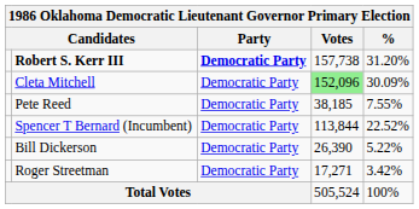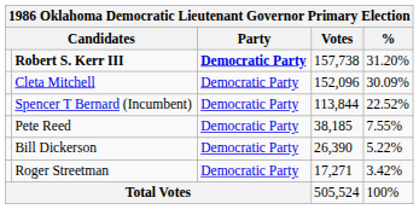 <table class="wikitable">
 <tr>
 <th colspan="5"><strong>1986 Oklahoma Democratic Lieutenant Governor  Primary Election</strong></th>
 </tr>
 <tr>
 <th colspan="2">Candidates</th>
 <th>Party</th>
 <th>Votes</th>
 <th>%</th>
 </tr>
 <tr>
 <td></td>
 <td><strong>Robert S. Kerr III</strong></td>
 <td><strong><a href='#'>Democratic Party</a></strong></td>
 <td>157,738</td>
 <td>31.20%</td>
 </tr>
 <tr>
 <td></td>
 <td><a href='#'>Cleta Mitchell</a></td>
 <td><a href='#'>Democratic Party</a></td>
-<td style="background: lightgreen;">152,096</td>
+<td>152,096</td>
 <td>30.09%</td>
+</tr>
+<tr>
+<td></td>
+<td><a href='#'>Spencer T Bernard</a> (Incumbent)</td>
+<td><a href='#'>Democratic Party</a></td>
+<td>113,844</td>
+<td>22.52%</td>
 </tr>
 <tr>
 <td></td>
 <td>Pete Reed</td>
 <td><a href='#'>Democratic Party</a></td>
 <td>38,185</td>
 <td>7.55%</td>
-</tr>
-<tr>
-<td></td>
-<td><a href='#'>Spencer T Bernard</a> (Incumbent)</td>
-<td><a href='#'>Democratic Party</a></td>
-<td>113,844</td>
-<td>22.52%</td>
 </tr>
 <tr>
 <td></td>
 <td>Bill Dickerson</td>
 <td><a href='#'>Democratic Party</a></td>
 <td>26,390</td>
 <td>5.22%</td>
 </tr>
 <tr>
 <td></td>
 <td>Roger Streetman</td>
 <td><a href='#'>Democratic Party</a></td>
 <td>17,271</td>
 <td>3.42%</td>
 </tr>
 <tr>
 <th colspan="3"><strong>Total Votes</strong></th>
 <td>505,524</td>
 <td>100%</td>
 </tr>
 </table>
